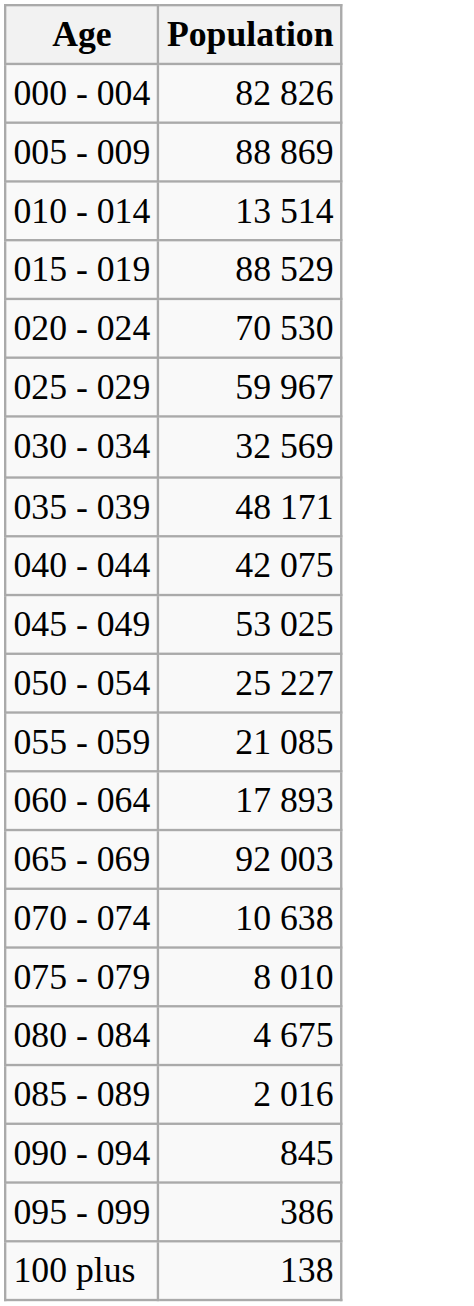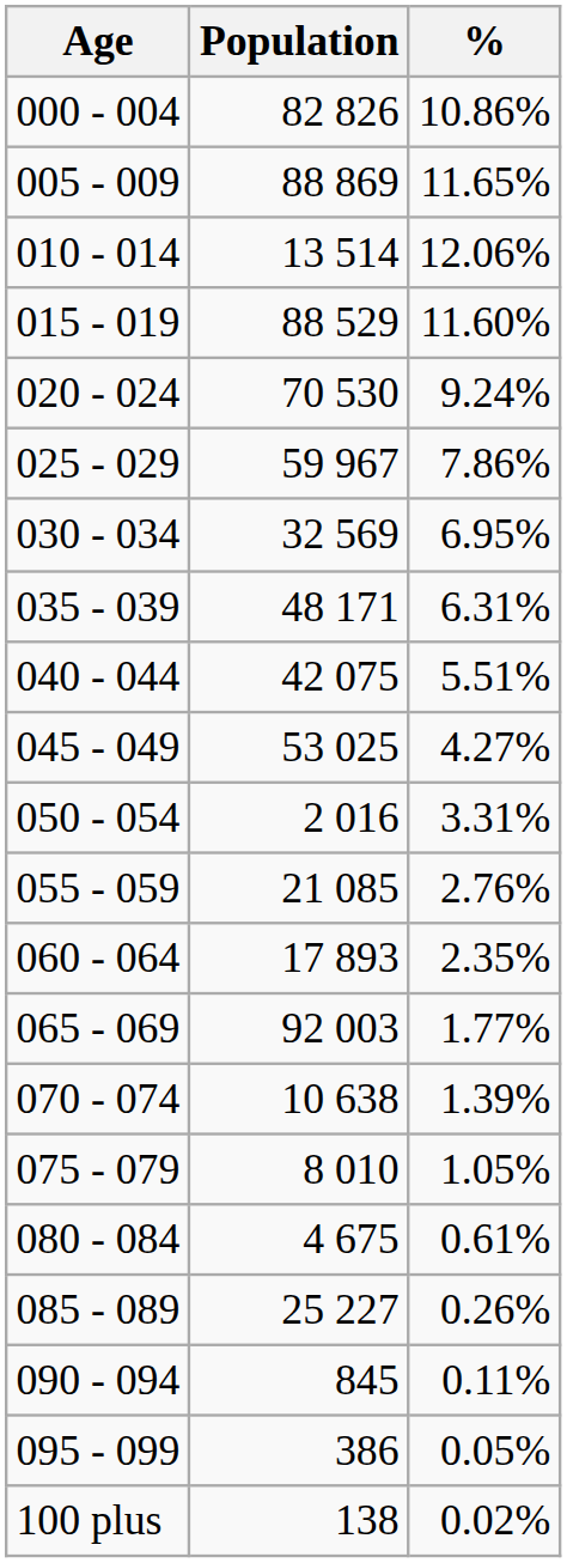 <table class="wikitable" style="font-size: 95%; text-align: right">
 <tr>
 <th>Age</th>
 <th>Population</th>
+<th>%</th>
 </tr>
 <tr>
 <td align=left>000 - 004</td>
 <td>82 826</td>
+<td>10.86%</td>
 </tr>
 <tr>
 <td align=left>005 - 009</td>
 <td>88 869</td>
+<td>11.65%</td>
 </tr>
 <tr>
 <td align=left>010 - 014</td>
 <td>13 514</td>
+<td>12.06%</td>
 </tr>
 <tr>
 <td align=left>015 - 019</td>
 <td>88 529</td>
+<td>11.60%</td>
 </tr>
 <tr>
 <td align=left>020 - 024</td>
 <td>70 530</td>
+<td>9.24%</td>
 </tr>
 <tr>
 <td align=left>025 - 029</td>
 <td>59 967</td>
+<td>7.86%</td>
 </tr>
 <tr>
 <td align=left>030 - 034</td>
 <td>32 569</td>
+<td>6.95%</td>
 </tr>
 <tr>
 <td align=left>035 - 039</td>
 <td>48 171</td>
+<td>6.31%</td>
 </tr>
 <tr>
 <td align=left>040 - 044</td>
 <td>42 075</td>
+<td>5.51%</td>
 </tr>
 <tr>
 <td align=left>045 - 049</td>
 <td>53 025</td>
+<td>4.27%</td>
 </tr>
 <tr>
 <td align=left>050 - 054</td>
-<td>25 227</td>
+<td>2 016</td>
+<td>3.31%</td>
 </tr>
 <tr>
 <td align=left>055 - 059</td>
 <td>21 085</td>
+<td>2.76%</td>
 </tr>
 <tr>
 <td align=left>060 - 064</td>
 <td>17 893</td>
+<td>2.35%</td>
 </tr>
 <tr>
 <td align=left>065 - 069</td>
 <td>92 003</td>
+<td>1.77%</td>
 </tr>
 <tr>
 <td align=left>070 - 074</td>
 <td>10 638</td>
+<td>1.39%</td>
 </tr>
 <tr>
 <td align=left>075 - 079</td>
 <td>8 010</td>
+<td>1.05%</td>
 </tr>
 <tr>
 <td align=left>080 - 084</td>
 <td>4 675</td>
+<td>0.61%</td>
 </tr>
 <tr>
 <td align=left>085 - 089</td>
-<td>2 016</td>
+<td>25 227</td>
+<td>0.26%</td>
 </tr>
 <tr>
 <td align=left>090 - 094</td>
 <td>845</td>
+<td>0.11%</td>
 </tr>
 <tr>
 <td align=left>095 - 099</td>
 <td>386</td>
+<td>0.05%</td>
 </tr>
 <tr>
 <td align=left>100 plus</td>
 <td>138</td>
+<td>0.02%</td>
 </tr>
 </table>
